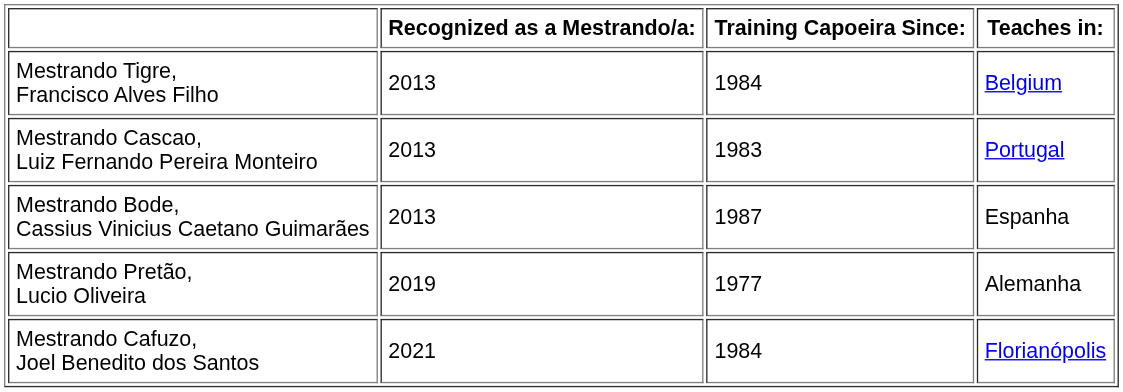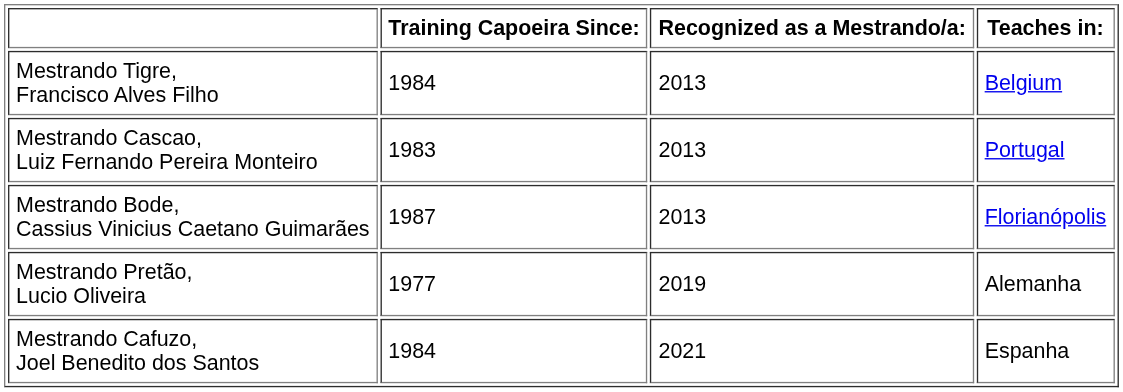 <table border="1" cellpadding="5">
 <tr>
 <th></th>
+<th>Training Capoeira Since:</th>
 <th>Recognized as a Mestrando/a:</th>
-<th>Training Capoeira Since:</th>
 <th>Teaches in:</th>
 </tr>
 <tr>
 <td>Mestrando Tigre,<br>Francisco Alves Filho</td>
+<td>1984</td>
 <td>2013</td>
-<td>1984</td>
 <td><a href='#'>Belgium</a></td>
 </tr>
 <tr>
 <td>Mestrando Cascao,<br>Luiz Fernando Pereira Monteiro</td>
+<td>1983</td>
 <td>2013</td>
-<td>1983</td>
 <td><a href='#'>Portugal</a></td>
 </tr>
 <tr>
 <td>Mestrando Bode,<br>Cassius Vinicius Caetano Guimarães</td>
+<td>1987</td>
 <td>2013</td>
-<td>1987</td>
-<td>Espanha</td>
+<td><a href='#'>Florianópolis</a></td>
 </tr>
 <tr>
 <td>Mestrando Pretão,<br>Lucio Oliveira</td>
+<td>1977</td>
 <td>2019</td>
-<td>1977</td>
 <td>Alemanha</td>
 </tr>
 <tr>
 <td>Mestrando Cafuzo,<br>Joel Benedito dos Santos</td>
+<td>1984</td>
 <td>2021</td>
-<td>1984</td>
-<td><a href='#'>Florianópolis</a></td>
+<td>Espanha</td>
 </tr>
 </table>
